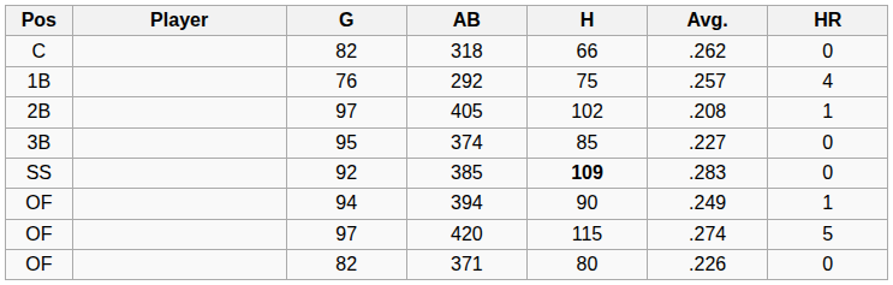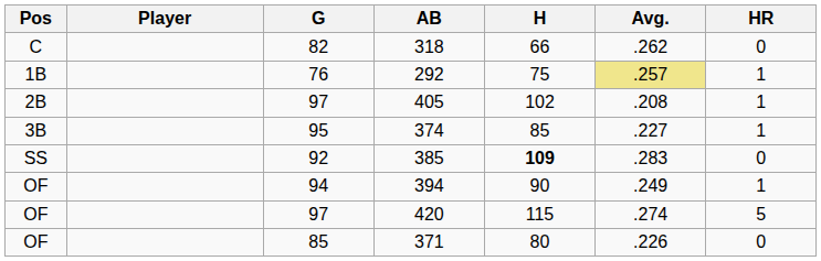 <table class="wikitable sortable">
 <tr>
 <th bgcolor="#DDDDFF" width="5%">Pos</th>
 <th bgcolor="#DDDDFF" width="16%">Player</th>
 <th bgcolor="#DDDDFF" width="9%">G</th>
 <th bgcolor="#DDDDFF" width="9%">AB</th>
 <th bgcolor="#DDDDFF" width="9%">H</th>
 <th bgcolor="#DDDDFF" width="9%">Avg.</th>
 <th bgcolor="#DDDDFF" width="9%">HR</th>
 </tr>
 <tr align="center">
 <td>C</td>
 <td></td>
 <td>82</td>
 <td>318</td>
 <td>66</td>
 <td>.262</td>
 <td>0</td>
 </tr>
 <tr align="center">
 <td>1B</td>
 <td></td>
 <td>76</td>
 <td>292</td>
 <td>75</td>
-<td>.257</td>
-<td>4</td>
+<td style="background: khaki;">.257</td>
+<td>1</td>
 </tr>
 <tr align="center">
 <td>2B</td>
 <td></td>
 <td>97</td>
 <td>405</td>
 <td>102</td>
 <td>.208</td>
 <td>1</td>
 </tr>
 <tr align="center">
 <td>3B</td>
 <td></td>
 <td>95</td>
 <td>374</td>
 <td>85</td>
 <td>.227</td>
-<td>0</td>
+<td>1</td>
 </tr>
 <tr align="center">
 <td>SS</td>
 <td></td>
 <td>92</td>
 <td>385</td>
 <td><strong>109</strong></td>
 <td>.283</td>
 <td>0</td>
 </tr>
 <tr align="center">
 <td>OF</td>
 <td></td>
 <td>94</td>
 <td>394</td>
 <td>90</td>
 <td>.249</td>
 <td>1</td>
 </tr>
 <tr align="center">
 <td>OF</td>
 <td></td>
 <td>97</td>
 <td>420</td>
 <td>115</td>
 <td>.274</td>
 <td>5</td>
 </tr>
 <tr align="center">
 <td>OF</td>
 <td></td>
-<td>82</td>
+<td>85</td>
 <td>371</td>
 <td>80</td>
 <td>.226</td>
 <td>0</td>
 </tr>
 </table>
